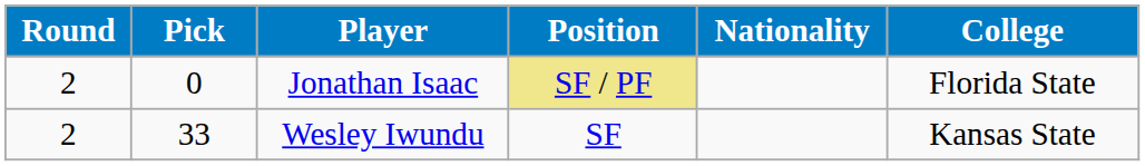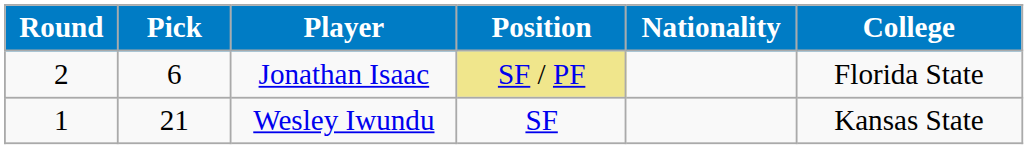 <table class="wikitable sortable sortable">
 <tr>
 <th style="background:#007CC5; color:#FFFFFF" width="10%">Round</th>
 <th style="background:#007CC5; color:#FFFFFF" width="10%">Pick</th>
 <th style="background:#007CC5; color:#FFFFFF" width="20%">Player</th>
 <th style="background:#007CC5; color:#FFFFFF" width="15%">Position</th>
 <th style="background:#007CC5; color:#FFFFFF" width="15%">Nationality</th>
 <th style="background:#007CC5; color:#FFFFFF" width="20%">College</th>
 </tr>
 <tr style="text-align: center">
 <td>2</td>
-<td>0</td>
+<td>6</td>
 <td><a href='#'>Jonathan Isaac</a></td>
 <td style="background: khaki;"><a href='#'>SF</a> / <a href='#'>PF</a></td>
 <td></td>
 <td>Florida State</td>
 </tr>
 <tr style="text-align: center">
-<td>2</td>
-<td>33</td>
+<td>1</td>
+<td>21</td>
 <td><a href='#'>Wesley Iwundu</a></td>
 <td><a href='#'>SF</a></td>
 <td></td>
 <td>Kansas State</td>
 </tr>
 </table>
